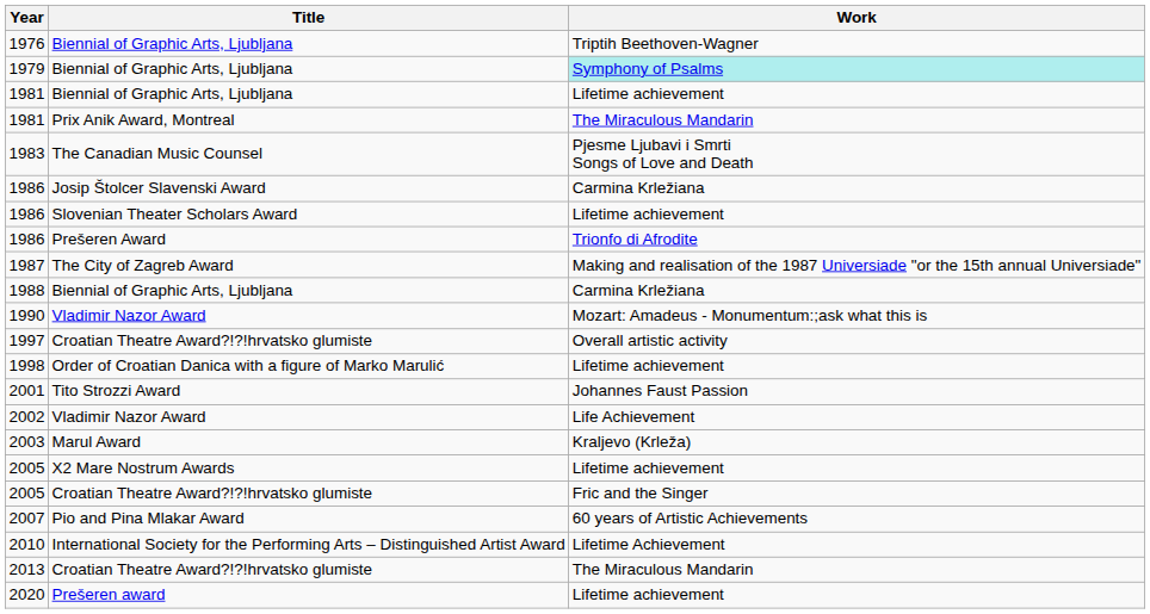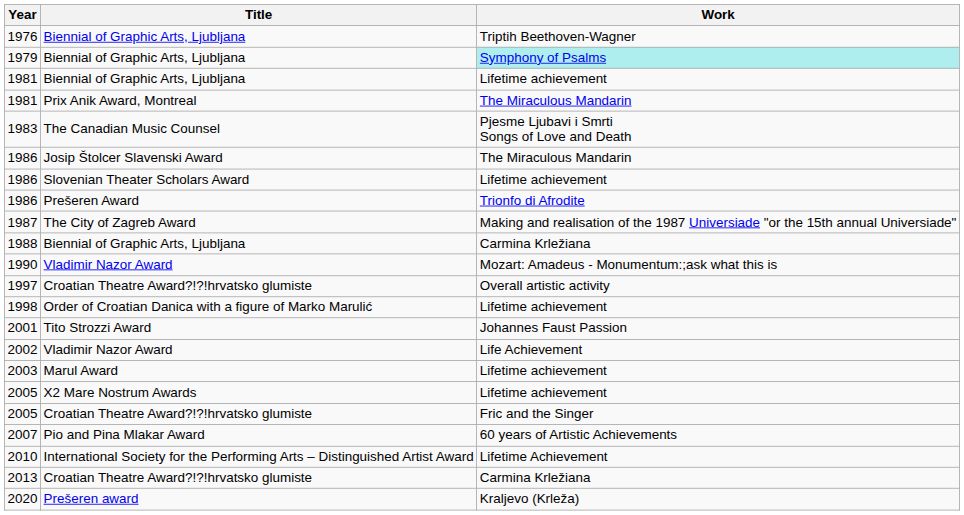 <table class="wikitable">
 <tr>
 <th>Year</th>
 <th>Title</th>
 <th>Work</th>
 </tr>
 <tr>
 <td>1976</td>
 <td><a href='#'>Biennial of Graphic Arts, Ljubljana</a></td>
 <td>Triptih Beethoven-Wagner</td>
 </tr>
 <tr>
 <td>1979</td>
 <td>Biennial of Graphic Arts, Ljubljana</td>
 <td style="background: paleturquoise;"><a href='#'>Symphony of Psalms</a></td>
 </tr>
 <tr>
 <td>1981</td>
 <td>Biennial of Graphic Arts, Ljubljana</td>
 <td>Lifetime achievement</td>
 </tr>
 <tr>
 <td>1981</td>
 <td>Prix Anik Award, Montreal</td>
 <td><a href='#'>The Miraculous Mandarin</a></td>
 </tr>
 <tr>
 <td>1983</td>
 <td>The Canadian Music Counsel</td>
 <td>Pjesme Ljubavi i Smrti<br>Songs of Love and Death</td>
 </tr>
 <tr>
 <td>1986</td>
 <td>Josip Štolcer Slavenski Award</td>
-<td>Carmina Krležiana</td>
+<td>The Miraculous Mandarin</td>
 </tr>
 <tr>
 <td>1986</td>
 <td>Slovenian Theater Scholars Award</td>
 <td>Lifetime achievement</td>
 </tr>
 <tr>
 <td>1986</td>
 <td>Prešeren Award</td>
 <td><a href='#'>Trionfo di Afrodite</a></td>
 </tr>
 <tr>
 <td>1987</td>
 <td>The City of Zagreb Award</td>
 <td>Making and realisation of the 1987 <a href='#'>Universiade</a> "or the 15th annual Universiade"</td>
 </tr>
 <tr>
 <td>1988</td>
 <td>Biennial of Graphic Arts, Ljubljana</td>
 <td>Carmina Krležiana</td>
 </tr>
 <tr>
 <td>1990</td>
 <td><a href='#'>Vladimir Nazor Award</a></td>
 <td>Mozart: Amadeus - Monumentum:;ask what this is</td>
 </tr>
 <tr>
 <td>1997</td>
 <td>Croatian Theatre Award?!?!hrvatsko glumiste</td>
 <td>Overall artistic activity</td>
 </tr>
 <tr>
 <td>1998</td>
 <td>Order of Croatian Danica with a figure of Marko Marulić</td>
 <td>Lifetime achievement</td>
 </tr>
 <tr>
 <td>2001</td>
 <td>Tito Strozzi Award</td>
 <td>Johannes Faust Passion</td>
 </tr>
 <tr>
 <td>2002</td>
 <td>Vladimir Nazor Award</td>
 <td>Life Achievement</td>
 </tr>
 <tr>
 <td>2003</td>
 <td>Marul Award</td>
-<td>Kraljevo (Krleža)</td>
+<td>Lifetime achievement</td>
 </tr>
 <tr>
 <td>2005</td>
 <td>X2 Mare Nostrum Awards</td>
 <td>Lifetime achievement</td>
 </tr>
 <tr>
 <td>2005</td>
 <td>Croatian Theatre Award?!?!hrvatsko glumiste</td>
 <td>Fric and the Singer</td>
 </tr>
 <tr>
 <td>2007</td>
 <td>Pio and Pina Mlakar Award</td>
 <td>60 years of Artistic Achievements</td>
 </tr>
 <tr>
 <td>2010</td>
 <td>International Society for the Performing Arts – Distinguished Artist Award</td>
 <td>Lifetime Achievement</td>
 </tr>
 <tr>
 <td>2013</td>
 <td>Croatian Theatre Award?!?!hrvatsko glumiste</td>
-<td>The Miraculous Mandarin</td>
+<td>Carmina Krležiana</td>
 </tr>
 <tr>
 <td>2020</td>
 <td><a href='#'>Prešeren award</a></td>
-<td>Lifetime achievement</td>
+<td>Kraljevo (Krleža)</td>
 </tr>
 </table>
